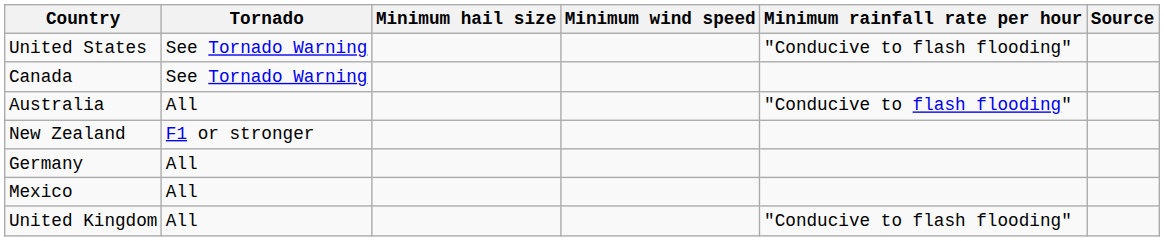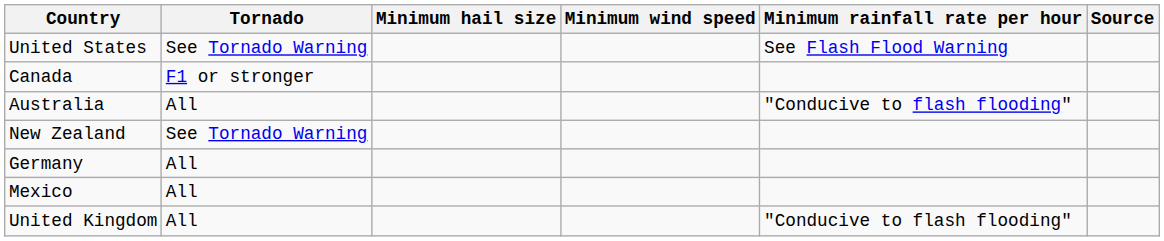 <table class="wikitable" title="Warning criteria by country">
 <tr>
 <th>Country</th>
 <th>Tornado</th>
 <th>Minimum hail size</th>
 <th>Minimum wind speed</th>
 <th>Minimum rainfall rate per hour</th>
 <th>Source</th>
 </tr>
 <tr>
 <td>United States</td>
 <td>See <a href='#'>Tornado Warning</a></td>
 <td></td>
 <td></td>
-<td>"Conducive to flash flooding"</td>
+<td>See <a href='#'>Flash Flood Warning</a></td>
 <td></td>
 </tr>
 <tr>
 <td>Canada</td>
-<td>See <a href='#'>Tornado Warning</a></td>
+<td><a href='#'>F1</a> or stronger</td>
 <td></td>
 <td></td>
 <td></td>
 <td></td>
 </tr>
 <tr>
 <td>Australia</td>
 <td>All</td>
 <td></td>
 <td></td>
 <td>"Conducive to <a href='#'>flash flooding</a>"</td>
 <td></td>
 </tr>
 <tr>
 <td>New Zealand</td>
-<td><a href='#'>F1</a> or stronger</td>
+<td>See <a href='#'>Tornado Warning</a></td>
 <td></td>
 <td></td>
 <td></td>
 <td></td>
 </tr>
 <tr>
 <td>Germany</td>
 <td>All</td>
 <td></td>
 <td></td>
 <td></td>
 <td></td>
 </tr>
 <tr>
 <td>Mexico</td>
 <td>All</td>
 <td></td>
 <td></td>
 <td></td>
 <td></td>
 </tr>
 <tr>
 <td>United Kingdom</td>
 <td>All</td>
 <td></td>
 <td></td>
 <td>"Conducive to flash flooding"</td>
 <td></td>
 </tr>
 </table>
